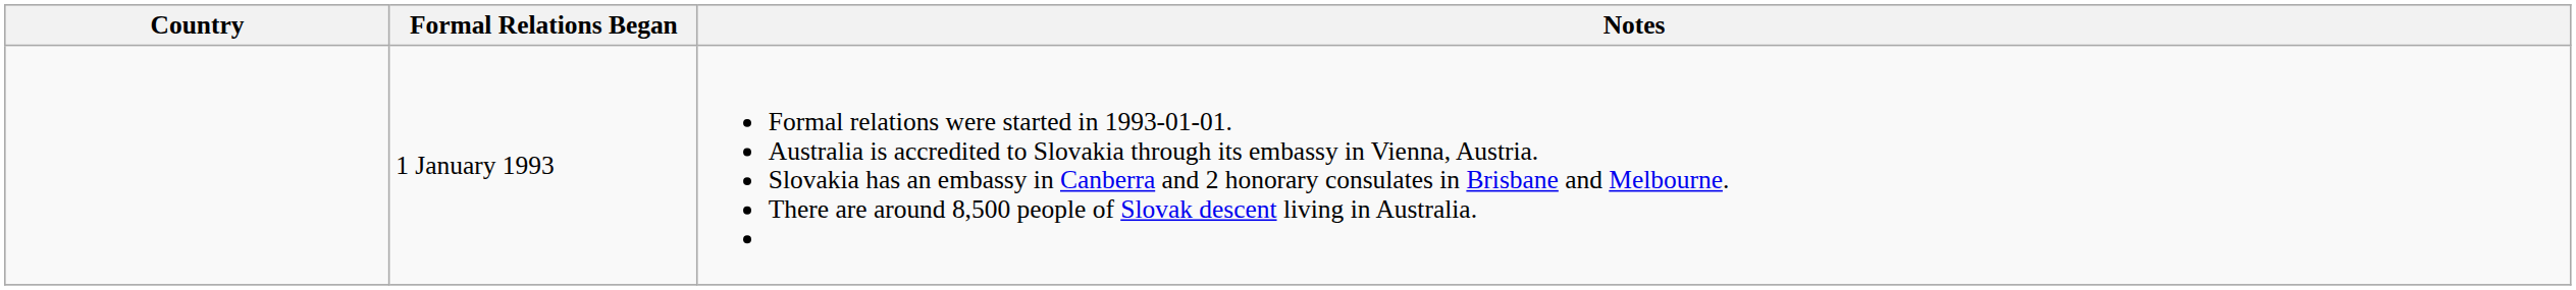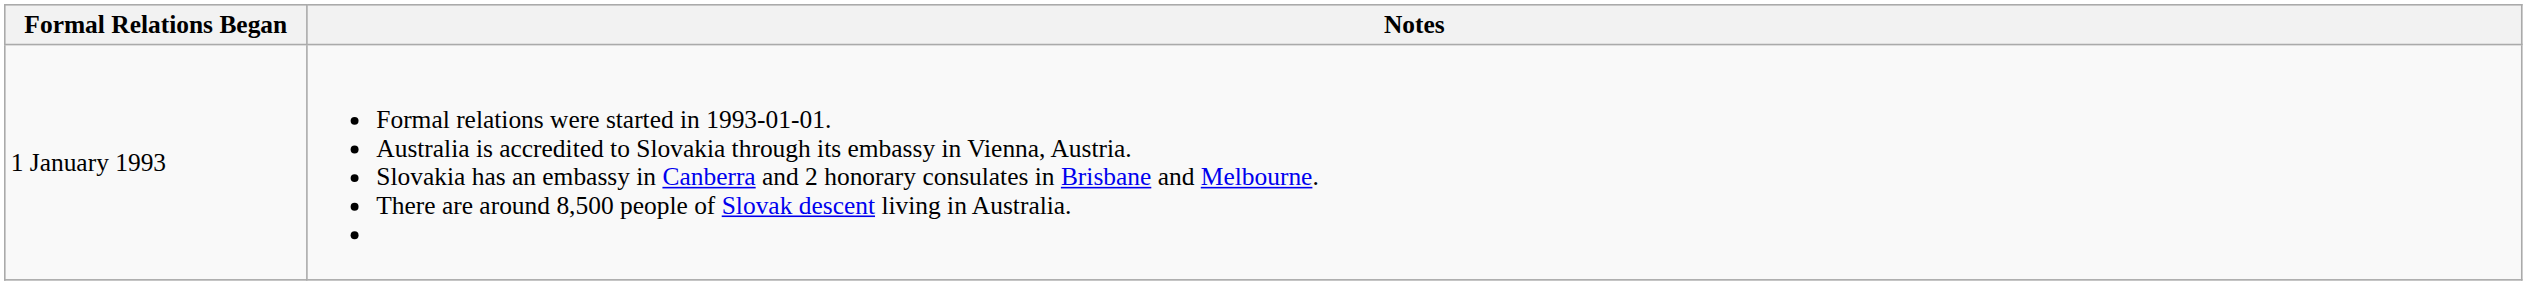 <table class="wikitable sortable" border="1" style="width:100%; margin:auto;">
 <tr>
-<th width="15%">Country</th>
 <th width="12%">Formal Relations Began</th>
 <th>Notes</th>
 </tr>
 <tr -valign="top">
-<td></td>
 <td>1 January 1993</td>
 <td><br><ul><li>Formal relations were started in 1993-01-01.</li><li>Australia is accredited to Slovakia through its embassy in Vienna, Austria.</li><li>Slovakia has an embassy in <a href='#'>Canberra</a> and 2 honorary consulates in <a href='#'>Brisbane</a> and <a href='#'>Melbourne</a>.</li><li>There are around 8,500 people of <a href='#'>Slovak descent</a> living in Australia.</li><li></li></ul></td>
 </tr>
 </table>
